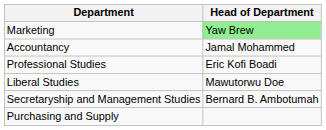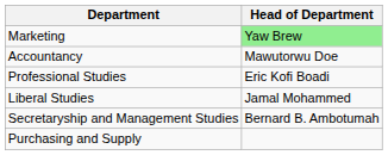 <table class="wikitable">
 <tr>
 <th>Department</th>
 <th>Head of Department</th>
 </tr>
 <tr>
 <td>Marketing</td>
 <td style="background: lightgreen;">Yaw Brew</td>
 </tr>
 <tr>
 <td>Accountancy</td>
-<td>Jamal Mohammed</td>
+<td>Mawutorwu Doe</td>
 </tr>
 <tr>
 <td>Professional Studies</td>
 <td>Eric Kofi Boadi</td>
 </tr>
 <tr>
 <td>Liberal Studies</td>
-<td>Mawutorwu Doe</td>
+<td>Jamal Mohammed</td>
 </tr>
 <tr>
 <td>Secretaryship and Management Studies</td>
 <td>Bernard B. Ambotumah</td>
 </tr>
 <tr>
 <td>Purchasing and Supply</td>
 <td></td>
 </tr>
 </table>
